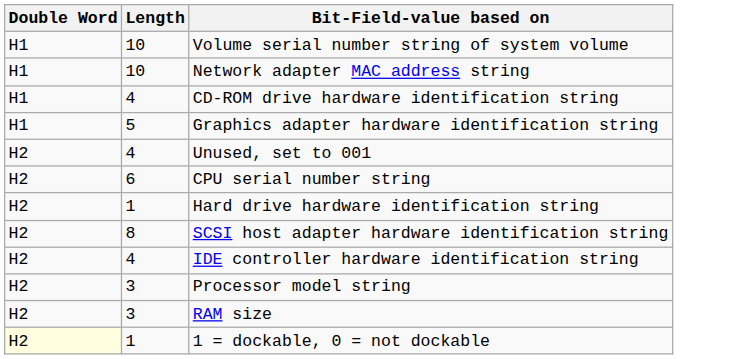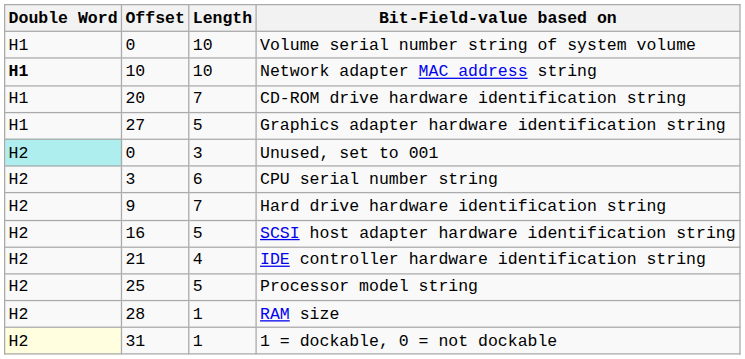 <table class="wikitable">
 <tr>
 <th>Double Word</th>
+<th>Offset</th>
 <th>Length</th>
 <th>Bit-Field-value based on</th>
 </tr>
 <tr>
 <td>H1</td>
+<td>0</td>
 <td>10</td>
 <td>Volume serial number string of system volume</td>
 </tr>
 <tr>
-<td>H1</td>
+<td><strong>H1</strong></td>
+<td>10</td>
 <td>10</td>
 <td>Network adapter <a href='#'>MAC address</a> string</td>
 </tr>
 <tr>
 <td>H1</td>
-<td>4</td>
+<td>20</td>
+<td>7</td>
 <td>CD-ROM drive hardware identification string</td>
 </tr>
 <tr>
 <td>H1</td>
+<td>27</td>
 <td>5</td>
 <td>Graphics adapter hardware identification string</td>
 </tr>
 <tr>
-<td>H2</td>
-<td>4</td>
+<td style="background: paleturquoise;">H2</td>
+<td>0</td>
+<td>3</td>
 <td>Unused, set to 001</td>
 </tr>
 <tr>
 <td>H2</td>
+<td>3</td>
 <td>6</td>
 <td>CPU serial number string</td>
 </tr>
 <tr>
 <td>H2</td>
-<td>1</td>
+<td>9</td>
+<td>7</td>
 <td>Hard drive hardware identification string</td>
 </tr>
 <tr>
 <td>H2</td>
-<td>8</td>
+<td>16</td>
+<td>5</td>
 <td><a href='#'>SCSI</a> host adapter hardware identification string</td>
 </tr>
 <tr>
 <td>H2</td>
+<td>21</td>
 <td>4</td>
 <td><a href='#'>IDE</a> controller hardware identification string</td>
 </tr>
 <tr>
 <td>H2</td>
-<td>3</td>
+<td>25</td>
+<td>5</td>
 <td>Processor model string</td>
 </tr>
 <tr>
 <td>H2</td>
-<td>3</td>
+<td>28</td>
+<td>1</td>
 <td><a href='#'>RAM</a> size</td>
 </tr>
 <tr>
 <td style="background: lightyellow;">H2</td>
+<td>31</td>
 <td>1</td>
 <td>1 = dockable, 0 = not dockable</td>
 </tr>
 </table>
